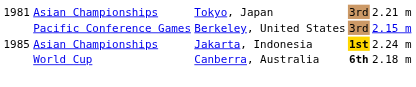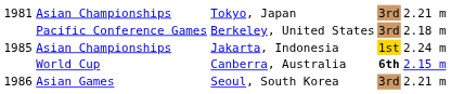 <table>
 <tr>
 <td>1981</td>
 <td><a href='#'>Asian Championships</a></td>
 <td><a href='#'>Tokyo</a>, Japan</td>
 <td bgcolor=cc9966>3rd</td>
 <td>2.21 m</td>
 </tr>
 <tr>
 <td rowspan=3>1985</td>
 <td><a href='#'>Pacific Conference Games</a></td>
 <td><a href='#'>Berkeley</a>, United States</td>
 <td bgcolor=cc9966>3rd</td>
-<td><a href='#'>2.15 m</a></td>
+<td>2.18 m</td>
 </tr>
 <tr>
 <td><a href='#'>Asian Championships</a></td>
 <td><a href='#'>Jakarta</a>, Indonesia</td>
-<td bgcolor=gold><strong>1st</strong></td>
+<td bgcolor=gold>1st</td>
 <td>2.24 m</td>
 </tr>
 <tr>
 <td><a href='#'>World Cup</a></td>
 <td><a href='#'>Canberra</a>, Australia</td>
 <td><strong>6th</strong></td>
-<td>2.18 m</td>
+<td><a href='#'>2.15 m</a></td>
+</tr>
+<tr>
+<td>1986</td>
+<td><a href='#'>Asian Games</a></td>
+<td><a href='#'>Seoul</a>, South Korea</td>
+<td bgcolor=cc9966>3rd</td>
+<td>2.21 m</td>
 </tr>
 </table>
